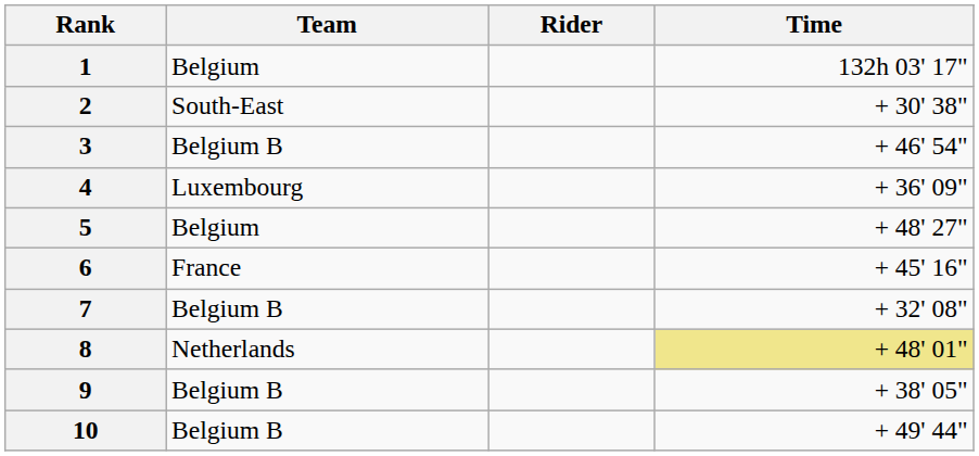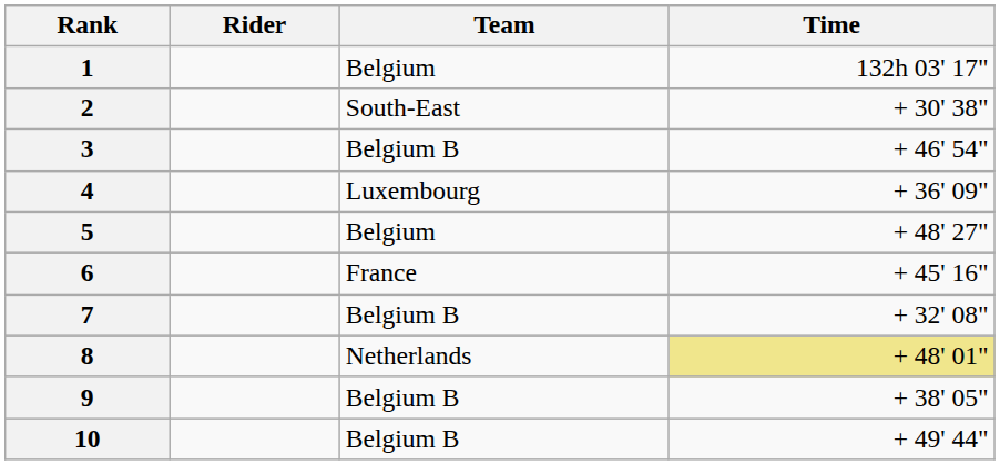 <table class="wikitable" style="width:38em; margin-bottom:0;">
 <tr>
 <th scope="col">Rank</th>
+<th scope="col">Rider</th>
 <th scope="col">Team</th>
-<th scope="col">Rider</th>
 <th scope="col">Time</th>
 </tr>
 <tr>
 <th scope="row">1</th>
+<td></td>
 <td>Belgium</td>
-<td></td>
 <td style="text-align:right;">132h 03' 17"</td>
 </tr>
 <tr>
 <th scope="row">2</th>
+<td></td>
 <td>South-East</td>
-<td></td>
 <td style="text-align:right;">+ 30' 38"</td>
 </tr>
 <tr>
 <th scope="row">3</th>
+<td></td>
 <td>Belgium B</td>
-<td></td>
 <td style="text-align:right;">+ 46' 54"</td>
 </tr>
 <tr>
 <th scope="row">4</th>
+<td></td>
 <td>Luxembourg</td>
-<td></td>
 <td style="text-align:right;">+ 36' 09"</td>
 </tr>
 <tr>
 <th scope="row">5</th>
+<td></td>
 <td>Belgium</td>
-<td></td>
 <td style="text-align:right;">+ 48' 27"</td>
 </tr>
 <tr>
 <th scope="row">6</th>
+<td></td>
 <td>France</td>
-<td></td>
 <td style="text-align:right;">+ 45' 16"</td>
 </tr>
 <tr>
 <th scope="row">7</th>
+<td></td>
 <td>Belgium B</td>
-<td></td>
 <td style="text-align:right;">+ 32' 08"</td>
 </tr>
 <tr>
 <th scope="row">8</th>
+<td></td>
 <td>Netherlands</td>
-<td></td>
 <td style="background: khaki; text-align:right;">+ 48' 01"</td>
 </tr>
 <tr>
 <th scope="row">9</th>
+<td></td>
 <td>Belgium B</td>
-<td></td>
 <td style="text-align:right;">+ 38' 05"</td>
 </tr>
 <tr>
 <th scope="row">10</th>
+<td></td>
 <td>Belgium B</td>
-<td></td>
 <td style="text-align:right;">+ 49' 44"</td>
 </tr>
 </table>
